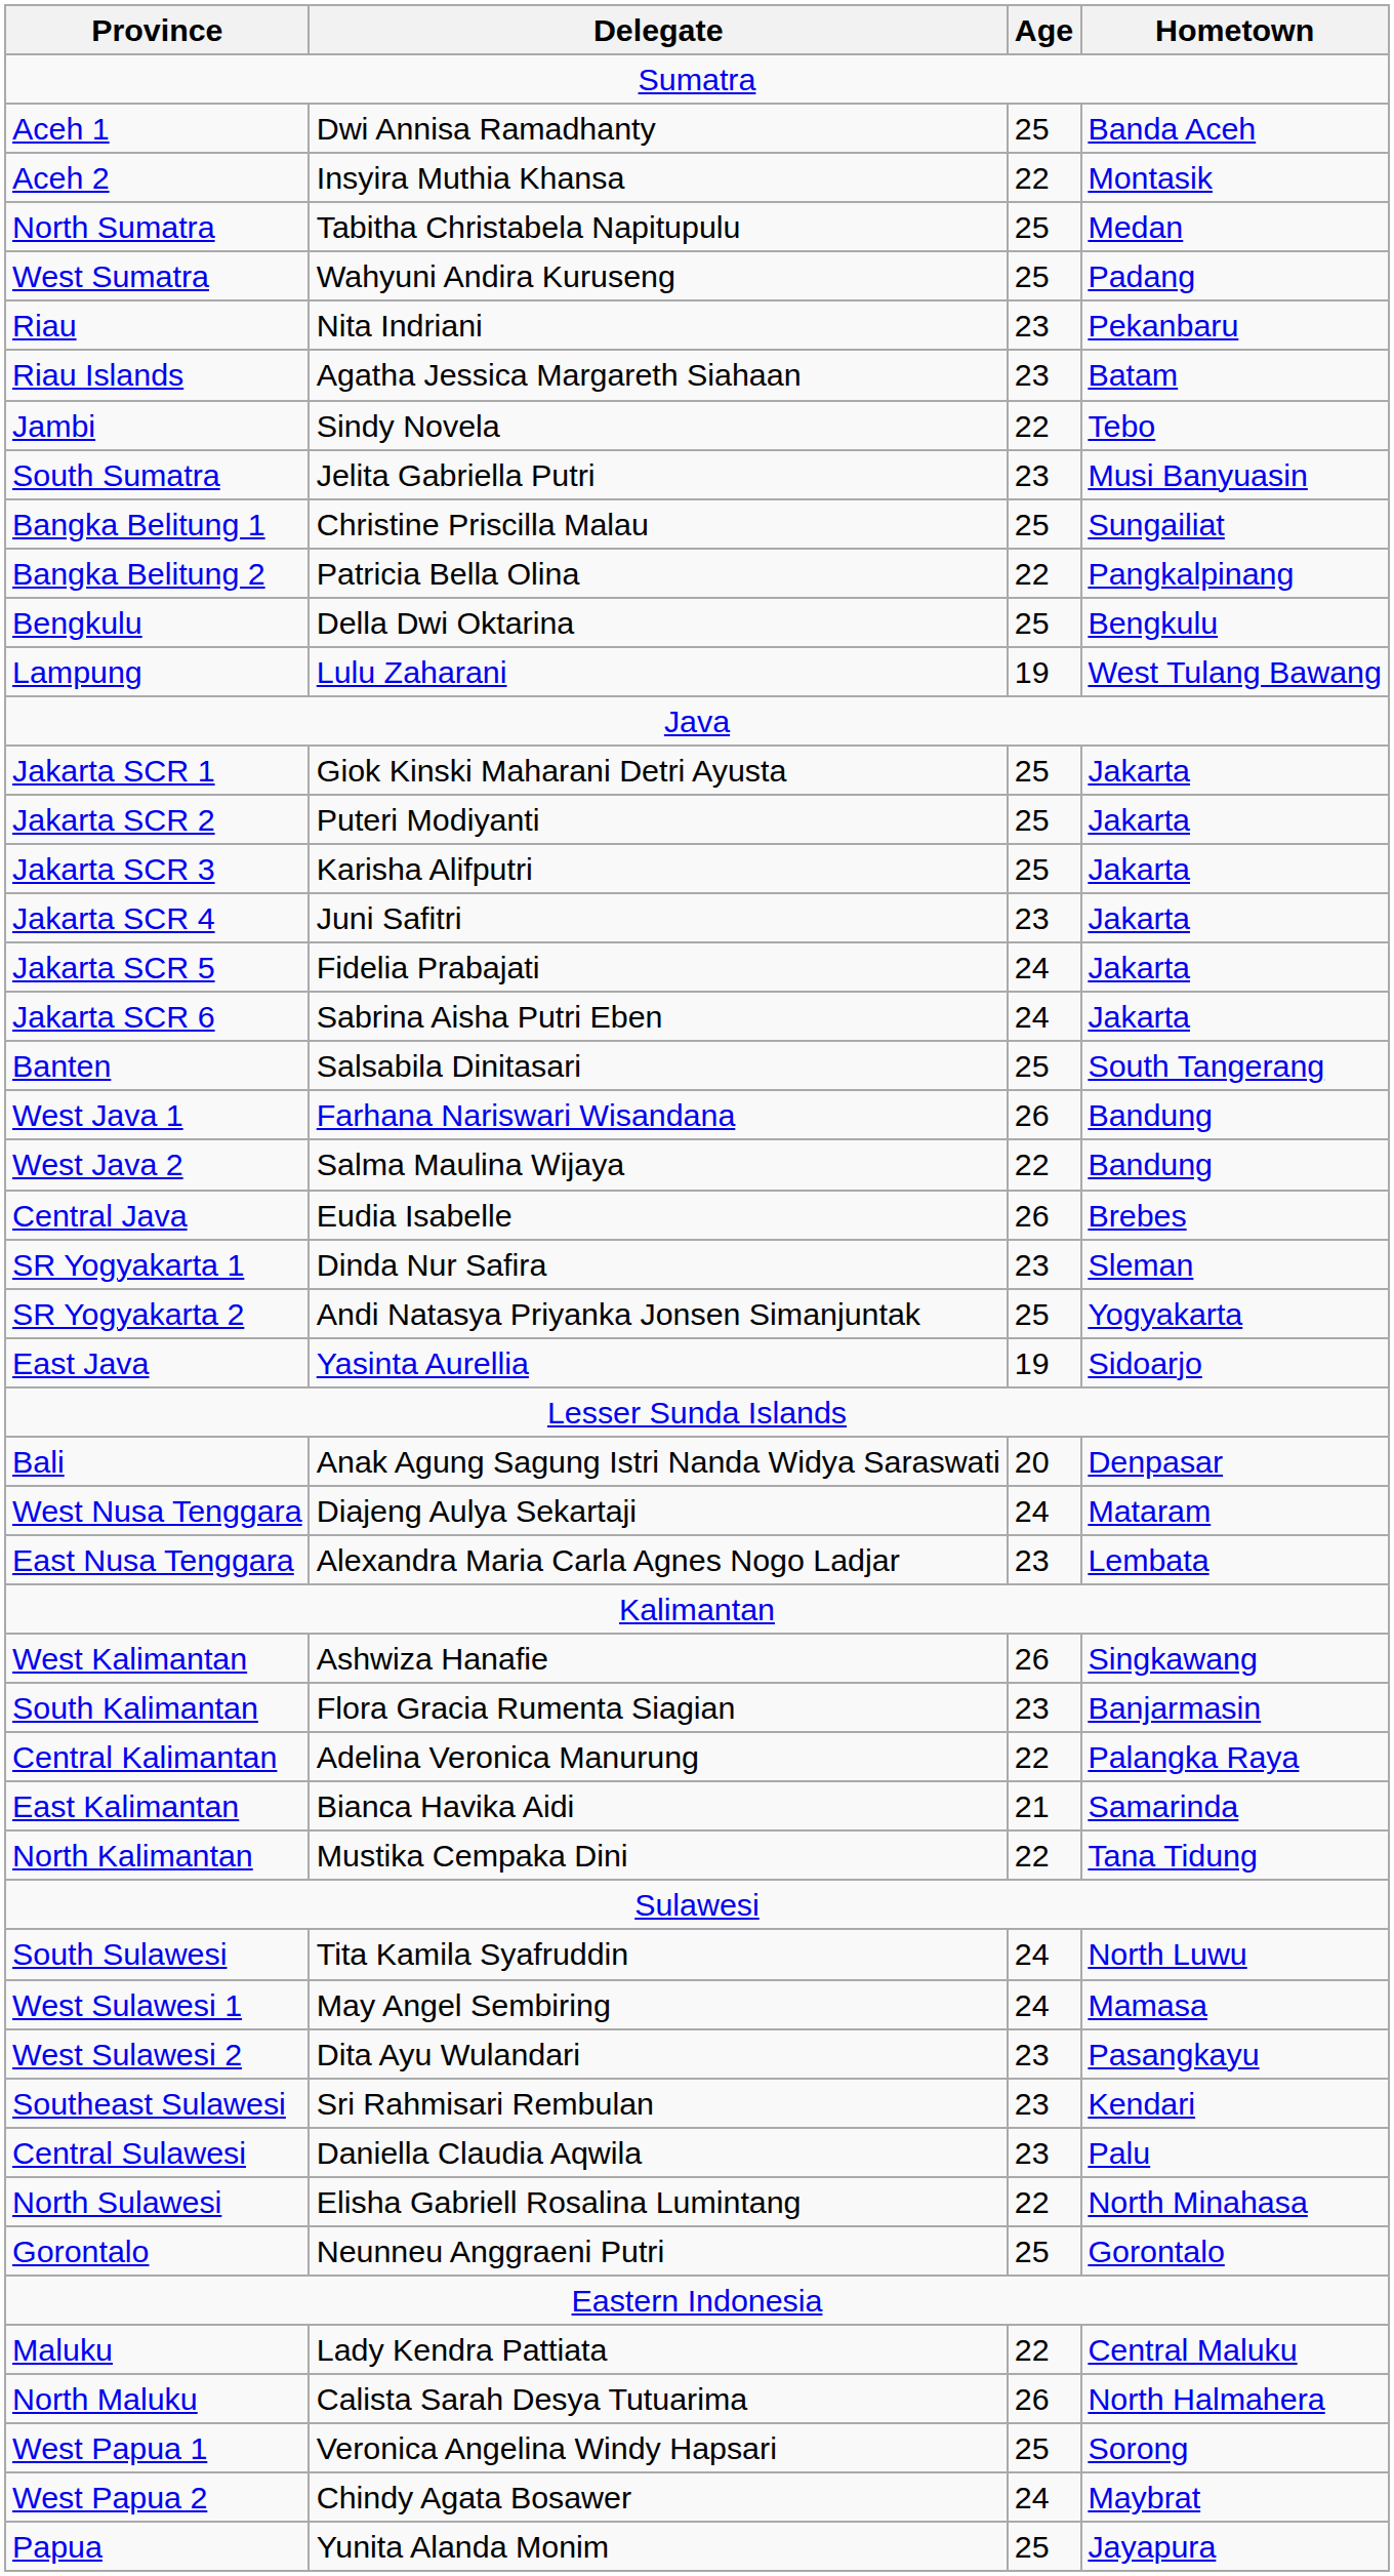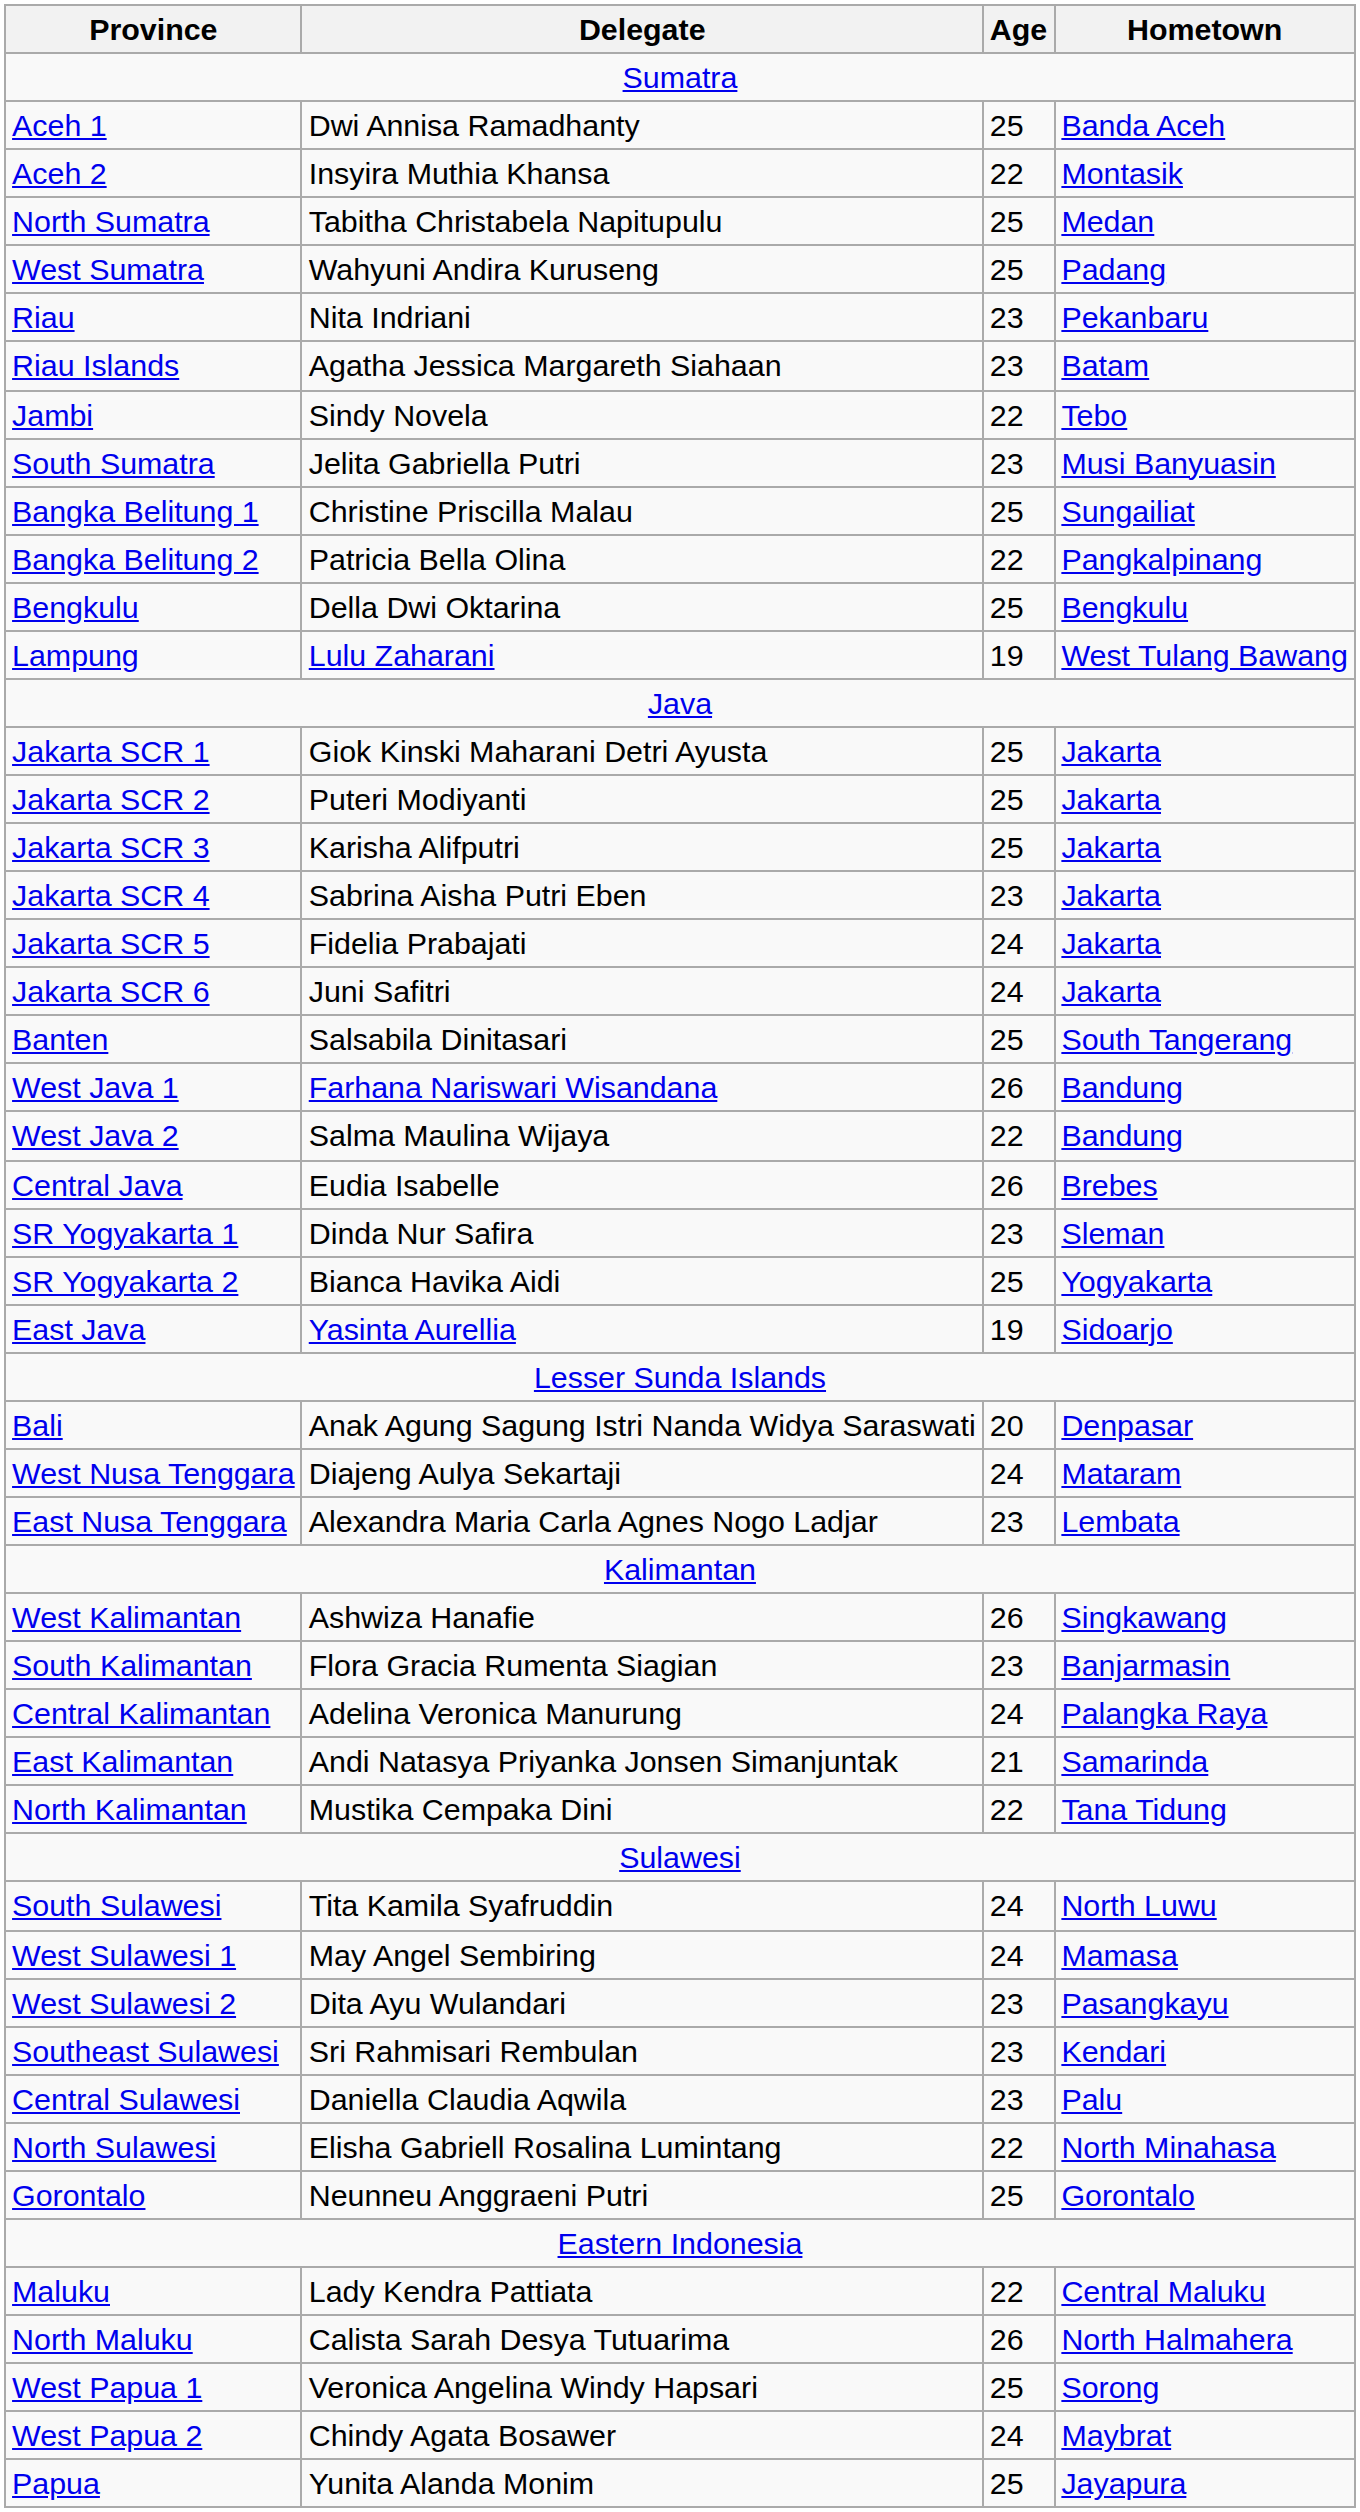 <table class="wikitable sortable" style="font-size: 95%;">
 <tr>
 <th>Province</th>
 <th>Delegate</th>
 <th>Age</th>
 <th>Hometown</th>
 </tr>
 <tr>
 <td Colspan="5" style="text-align:center;"><a href='#'>Sumatra</a></td>
 </tr>
 <tr>
 <td><a href='#'>Aceh 1</a></td>
 <td>Dwi Annisa Ramadhanty</td>
 <td>25</td>
 <td><a href='#'>Banda Aceh</a></td>
 </tr>
 <tr>
 <td><a href='#'>Aceh 2</a></td>
 <td>Insyira Muthia Khansa</td>
 <td>22</td>
 <td><a href='#'>Montasik</a></td>
 </tr>
 <tr>
 <td><a href='#'>North Sumatra</a></td>
 <td>Tabitha Christabela Napitupulu</td>
 <td>25</td>
 <td><a href='#'>Medan</a></td>
 </tr>
 <tr>
 <td><a href='#'>West Sumatra</a></td>
 <td>Wahyuni Andira Kuruseng</td>
 <td>25</td>
 <td><a href='#'>Padang</a></td>
 </tr>
 <tr>
 <td><a href='#'>Riau</a></td>
 <td>Nita Indriani</td>
 <td>23</td>
 <td><a href='#'>Pekanbaru</a></td>
 </tr>
 <tr>
 <td><a href='#'>Riau Islands</a></td>
 <td>Agatha Jessica Margareth Siahaan</td>
 <td>23</td>
 <td><a href='#'>Batam</a></td>
 </tr>
 <tr>
 <td><a href='#'>Jambi</a></td>
 <td>Sindy Novela</td>
 <td>22</td>
 <td><a href='#'>Tebo</a></td>
 </tr>
 <tr>
 <td><a href='#'>South Sumatra</a></td>
 <td>Jelita Gabriella Putri</td>
 <td>23</td>
 <td><a href='#'>Musi Banyuasin</a></td>
 </tr>
 <tr>
 <td><a href='#'>Bangka Belitung 1</a></td>
 <td>Christine Priscilla Malau</td>
 <td>25</td>
 <td><a href='#'>Sungailiat</a></td>
 </tr>
 <tr>
 <td><a href='#'>Bangka Belitung 2</a></td>
 <td>Patricia Bella Olina</td>
 <td>22</td>
 <td><a href='#'>Pangkalpinang</a></td>
 </tr>
 <tr>
 <td><a href='#'>Bengkulu</a></td>
 <td>Della Dwi Oktarina</td>
 <td>25</td>
 <td><a href='#'>Bengkulu</a></td>
 </tr>
 <tr>
 <td><a href='#'>Lampung</a></td>
 <td><a href='#'>Lulu Zaharani</a></td>
 <td>19</td>
 <td><a href='#'>West Tulang Bawang</a></td>
 </tr>
 <tr>
 <td Colspan="5" style="text-align:center;"><a href='#'>Java</a></td>
 </tr>
 <tr>
 <td><a href='#'>Jakarta SCR 1</a></td>
 <td>Giok Kinski Maharani Detri Ayusta</td>
 <td>25</td>
 <td><a href='#'>Jakarta</a></td>
 </tr>
 <tr>
 <td><a href='#'>Jakarta SCR 2</a></td>
 <td>Puteri Modiyanti</td>
 <td>25</td>
 <td><a href='#'>Jakarta</a></td>
 </tr>
 <tr>
 <td><a href='#'>Jakarta SCR 3</a></td>
 <td>Karisha Alifputri</td>
 <td>25</td>
 <td><a href='#'>Jakarta</a></td>
 </tr>
 <tr>
 <td><a href='#'>Jakarta SCR 4</a></td>
-<td>Juni Safitri</td>
+<td>Sabrina Aisha Putri Eben</td>
 <td>23</td>
 <td><a href='#'>Jakarta</a></td>
 </tr>
 <tr>
 <td><a href='#'>Jakarta SCR 5</a></td>
 <td>Fidelia Prabajati</td>
 <td>24</td>
 <td><a href='#'>Jakarta</a></td>
 </tr>
 <tr>
 <td><a href='#'>Jakarta SCR 6</a></td>
-<td>Sabrina Aisha Putri Eben</td>
+<td>Juni Safitri</td>
 <td>24</td>
 <td><a href='#'>Jakarta</a></td>
 </tr>
 <tr>
 <td><a href='#'>Banten</a></td>
 <td>Salsabila Dinitasari</td>
 <td>25</td>
 <td><a href='#'>South Tangerang</a></td>
 </tr>
 <tr>
 <td><a href='#'>West Java 1</a></td>
 <td><a href='#'>Farhana Nariswari Wisandana</a></td>
 <td>26</td>
 <td><a href='#'>Bandung</a></td>
 </tr>
 <tr>
 <td><a href='#'>West Java 2</a></td>
 <td>Salma Maulina Wijaya</td>
 <td>22</td>
 <td><a href='#'>Bandung</a></td>
 </tr>
 <tr>
 <td><a href='#'>Central Java</a></td>
 <td>Eudia Isabelle</td>
 <td>26</td>
 <td><a href='#'>Brebes</a></td>
 </tr>
 <tr>
 <td><a href='#'>SR Yogyakarta 1</a></td>
 <td>Dinda Nur Safira</td>
 <td>23</td>
 <td><a href='#'>Sleman</a></td>
 </tr>
 <tr>
 <td><a href='#'>SR Yogyakarta 2</a></td>
-<td>Andi Natasya Priyanka Jonsen Simanjuntak</td>
+<td>Bianca Havika Aidi</td>
 <td>25</td>
 <td><a href='#'>Yogyakarta</a></td>
 </tr>
 <tr>
 <td><a href='#'>East Java</a></td>
 <td><a href='#'>Yasinta Aurellia</a></td>
 <td>19</td>
 <td><a href='#'>Sidoarjo</a></td>
 </tr>
 <tr>
 <td Colspan="5" style="text-align:center;"><a href='#'>Lesser Sunda Islands</a></td>
 </tr>
 <tr>
 <td><a href='#'>Bali</a></td>
 <td>Anak Agung Sagung Istri Nanda Widya Saraswati</td>
 <td>20</td>
 <td><a href='#'>Denpasar</a></td>
 </tr>
 <tr>
 <td><a href='#'>West Nusa Tenggara</a></td>
 <td>Diajeng Aulya Sekartaji</td>
 <td>24</td>
 <td><a href='#'>Mataram</a></td>
 </tr>
 <tr>
 <td><a href='#'>East Nusa Tenggara</a></td>
 <td>Alexandra Maria Carla Agnes Nogo Ladjar</td>
 <td>23</td>
 <td><a href='#'>Lembata</a></td>
 </tr>
 <tr>
 <td Colspan="5" style="text-align:center;"><a href='#'>Kalimantan</a></td>
 </tr>
 <tr>
 <td><a href='#'>West Kalimantan</a></td>
 <td>Ashwiza Hanafie</td>
 <td>26</td>
 <td><a href='#'>Singkawang</a></td>
 </tr>
 <tr>
 <td><a href='#'>South Kalimantan</a></td>
 <td>Flora Gracia Rumenta Siagian</td>
 <td>23</td>
 <td><a href='#'>Banjarmasin</a></td>
 </tr>
 <tr>
 <td><a href='#'>Central Kalimantan</a></td>
 <td>Adelina Veronica Manurung</td>
-<td>22</td>
+<td>24</td>
 <td><a href='#'>Palangka Raya</a></td>
 </tr>
 <tr>
 <td><a href='#'>East Kalimantan</a></td>
-<td>Bianca Havika Aidi</td>
+<td>Andi Natasya Priyanka Jonsen Simanjuntak</td>
 <td>21</td>
 <td><a href='#'>Samarinda</a></td>
 </tr>
 <tr>
 <td><a href='#'>North Kalimantan</a></td>
 <td>Mustika Cempaka Dini</td>
 <td>22</td>
 <td><a href='#'>Tana Tidung</a></td>
 </tr>
 <tr>
 <td Colspan="5" style="text-align:center;"><a href='#'>Sulawesi</a></td>
 </tr>
 <tr>
 <td><a href='#'>South Sulawesi</a></td>
 <td>Tita Kamila Syafruddin</td>
 <td>24</td>
 <td><a href='#'>North Luwu</a></td>
 </tr>
 <tr>
 <td><a href='#'>West Sulawesi 1</a></td>
 <td>May Angel Sembiring</td>
 <td>24</td>
 <td><a href='#'>Mamasa</a></td>
 </tr>
 <tr>
 <td><a href='#'>West Sulawesi 2</a></td>
 <td>Dita Ayu Wulandari</td>
 <td>23</td>
 <td><a href='#'>Pasangkayu</a></td>
 </tr>
 <tr>
 <td><a href='#'>Southeast Sulawesi</a></td>
 <td>Sri Rahmisari Rembulan</td>
 <td>23</td>
 <td><a href='#'>Kendari</a></td>
 </tr>
 <tr>
 <td><a href='#'>Central Sulawesi</a></td>
 <td>Daniella Claudia Aqwila</td>
 <td>23</td>
 <td><a href='#'>Palu</a></td>
 </tr>
 <tr>
 <td><a href='#'>North Sulawesi</a></td>
 <td>Elisha Gabriell Rosalina Lumintang</td>
 <td>22</td>
 <td><a href='#'>North Minahasa</a></td>
 </tr>
 <tr>
 <td><a href='#'>Gorontalo</a></td>
 <td>Neunneu Anggraeni Putri</td>
 <td>25</td>
 <td><a href='#'>Gorontalo</a></td>
 </tr>
 <tr>
 <td Colspan="5" style="text-align:center;"><a href='#'>Eastern Indonesia</a></td>
 </tr>
 <tr>
 <td><a href='#'>Maluku</a></td>
 <td>Lady Kendra Pattiata</td>
 <td>22</td>
 <td><a href='#'>Central Maluku</a></td>
 </tr>
 <tr>
 <td><a href='#'>North Maluku</a></td>
 <td>Calista Sarah Desya Tutuarima</td>
 <td>26</td>
 <td><a href='#'>North Halmahera</a></td>
 </tr>
 <tr>
 <td><a href='#'>West Papua 1</a></td>
 <td>Veronica Angelina Windy Hapsari</td>
 <td>25</td>
 <td><a href='#'>Sorong</a></td>
 </tr>
 <tr>
 <td><a href='#'>West Papua 2</a></td>
 <td>Chindy Agata Bosawer</td>
 <td>24</td>
 <td><a href='#'>Maybrat</a></td>
 </tr>
 <tr>
 <td><a href='#'>Papua</a></td>
 <td>Yunita Alanda Monim</td>
 <td>25</td>
 <td><a href='#'>Jayapura</a></td>
 </tr>
 <tr>
 </tr>
 </table>
